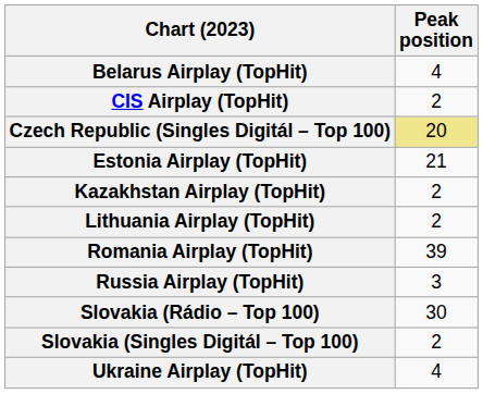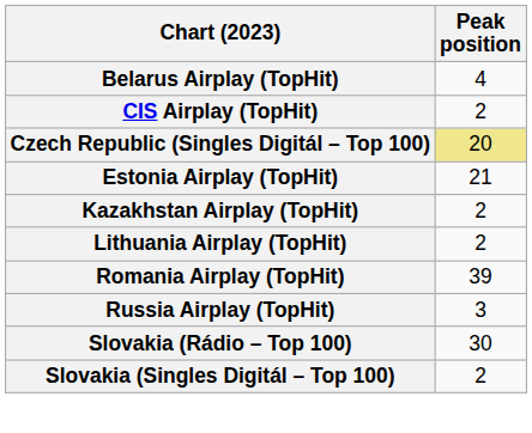 <table class="wikitable sortable plainrowheaders" style="text-align:center">
 <tr>
 <th scope="col">Chart (2023)</th>
 <th scope="col">Peak<br>position</th>
 </tr>
 <tr>
 <th scope="row">Belarus Airplay (TopHit)</th>
 <td>4</td>
 </tr>
 <tr>
 <th scope="row"><a href='#'>CIS</a> Airplay (TopHit)</th>
 <td>2</td>
 </tr>
 <tr>
 <th scope="row">Czech Republic (Singles Digitál – Top 100)</th>
 <td style="background: khaki;">20</td>
 </tr>
 <tr>
 <th scope="row">Estonia Airplay (TopHit)</th>
 <td>21</td>
 </tr>
 <tr>
 <th scope="row">Kazakhstan Airplay (TopHit)</th>
 <td>2</td>
 </tr>
 <tr>
 <th scope="row">Lithuania Airplay (TopHit)</th>
 <td>2</td>
 </tr>
 <tr>
 <th scope="row">Romania Airplay (TopHit)</th>
 <td>39</td>
 </tr>
 <tr>
 <th scope="row">Russia Airplay (TopHit)</th>
 <td>3</td>
 </tr>
 <tr>
 <th scope="row">Slovakia (Rádio – Top 100)</th>
 <td>30</td>
 </tr>
 <tr>
 <th scope="row">Slovakia (Singles Digitál – Top 100)</th>
 <td>2</td>
 </tr>
-<tr>
-<th scope="row">Ukraine Airplay (TopHit)</th>
-<td>4</td>
-</tr>
 </table>
